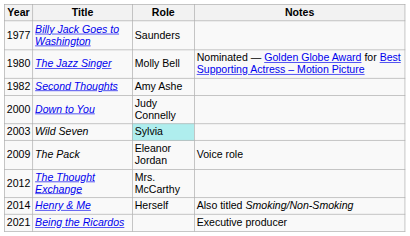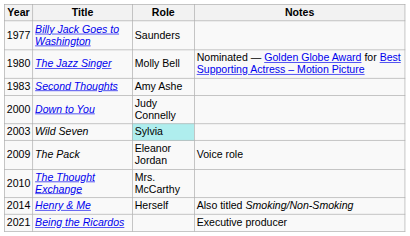 <table class="wikitable sortable">
 <tr>
 <th>Year</th>
 <th>Title</th>
 <th>Role</th>
 <th class="unsortable">Notes</th>
 </tr>
 <tr>
 <td>1977</td>
 <td><em><a href='#'>Billy Jack Goes to Washington</a></em></td>
 <td>Saunders</td>
 <td></td>
 </tr>
 <tr>
 <td>1980</td>
 <td><em><a href='#'>The Jazz Singer</a></em></td>
 <td>Molly Bell</td>
 <td>Nominated — <a href='#'>Golden Globe Award</a> for <a href='#'>Best Supporting Actress – Motion Picture</a></td>
 </tr>
 <tr>
-<td>1982</td>
+<td>1983</td>
 <td><em><a href='#'>Second Thoughts</a></em></td>
 <td>Amy Ashe</td>
 <td></td>
 </tr>
 <tr>
 <td>2000</td>
 <td><em><a href='#'>Down to You</a></em></td>
 <td>Judy Connelly</td>
 <td></td>
 </tr>
 <tr>
 <td>2003</td>
 <td><em>Wild Seven</em></td>
 <td style="background: paleturquoise;">Sylvia</td>
 <td></td>
 </tr>
 <tr>
 <td>2009</td>
 <td><em>The Pack</em></td>
 <td>Eleanor Jordan</td>
 <td>Voice role</td>
 </tr>
 <tr>
-<td>2012</td>
+<td>2010</td>
 <td><em><a href='#'>The Thought Exchange</a></em></td>
 <td>Mrs. McCarthy</td>
 <td></td>
 </tr>
 <tr>
 <td>2014</td>
 <td><em><a href='#'>Henry & Me</a></em></td>
 <td>Herself</td>
 <td>Also titled <em>Smoking/Non-Smoking</em></td>
 </tr>
 <tr>
 <td>2021</td>
 <td><em><a href='#'>Being the Ricardos</a></em></td>
 <td></td>
 <td>Executive producer</td>
 </tr>
 </table>
